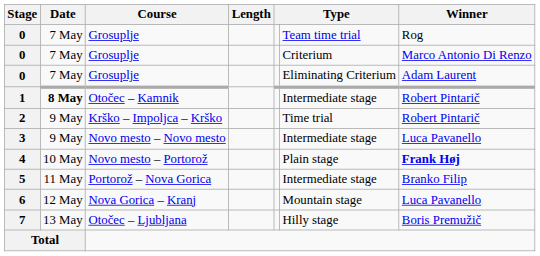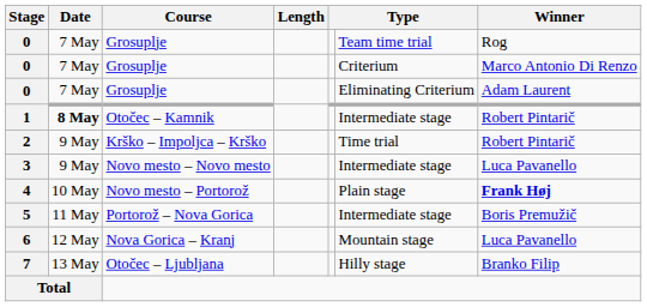 <table class="wikitable">
 <tr>
 <th>Stage</th>
 <th>Date</th>
 <th>Course</th>
 <th>Length</th>
 <th colspan="2">Type</th>
 <th>Winner</th>
 </tr>
 <tr>
 <th style="text-align:center"><span>0</span></th>
 <td align=right>7 May</td>
 <td><a href='#'>Grosuplje</a></td>
 <td style="text-align:center;"></td>
 <td></td>
 <td><a href='#'>Team time trial</a></td>
 <td> Rog</td>
 </tr>
 <tr>
 <th style="text-align:center"><span>0</span></th>
 <td align=right>7 May</td>
 <td><a href='#'>Grosuplje</a></td>
 <td style="text-align:center;"></td>
 <td></td>
 <td>Criterium</td>
 <td> <a href='#'>Marco Antonio Di Renzo</a></td>
 </tr>
 <tr>
 <th style="text-align:center"><span>0</span></th>
 <td align=right>7 May</td>
 <td><a href='#'>Grosuplje</a></td>
 <td style="text-align:center;"></td>
 <td></td>
 <td>Eliminating Criterium</td>
 <td> <a href='#'>Adam Laurent</a></td>
 </tr>
 <tr>
 <th style="text-align:center" style="border-top-width:4px">1</th>
 <td align=right style="border-top-width:4px"><strong>8 May</strong></td>
 <td style="border-top-width:4px"><a href='#'>Otočec</a> – <a href='#'>Kamnik</a></td>
 <td style="text-align:center;" style="border-top-width:4px"></td>
 <td style="border-top-width:4px"></td>
 <td style="border-top-width:4px">Intermediate stage</td>
 <td style="border-top-width:4px"> <a href='#'>Robert Pintarič</a></td>
 </tr>
 <tr>
 <th style="text-align:center">2</th>
 <td align=right>9 May</td>
 <td><a href='#'>Krško</a> – <a href='#'>Impoljca</a> – <a href='#'>Krško</a></td>
 <td style="text-align:center;"></td>
 <td></td>
 <td>Time trial</td>
 <td> <a href='#'>Robert Pintarič</a></td>
 </tr>
 <tr>
 <th style="text-align:center">3</th>
 <td align=right>9 May</td>
 <td><a href='#'>Novo mesto</a> – <a href='#'>Novo mesto</a></td>
 <td style="text-align:center;"></td>
 <td></td>
 <td>Intermediate stage</td>
 <td> <a href='#'>Luca Pavanello</a></td>
 </tr>
 <tr>
 <th style="text-align:center">4</th>
 <td align=right>10 May</td>
 <td><a href='#'>Novo mesto</a> – <a href='#'>Portorož</a></td>
 <td style="text-align:center;"></td>
 <td></td>
 <td>Plain stage</td>
 <td><strong> <a href='#'>Frank Høj</a></strong></td>
 </tr>
 <tr>
 <th style="text-align:center">5</th>
 <td align=right>11 May</td>
 <td><a href='#'>Portorož</a> – <a href='#'>Nova Gorica</a></td>
 <td style="text-align:center;"></td>
 <td></td>
 <td>Intermediate stage</td>
-<td> <a href='#'>Branko Filip</a></td>
+<td> <a href='#'>Boris Premužič</a></td>
 </tr>
 <tr>
 <th style="text-align:center">6</th>
 <td align=right>12 May</td>
 <td><a href='#'>Nova Gorica</a> – <a href='#'>Kranj</a></td>
 <td style="text-align:center;"></td>
 <td></td>
 <td>Mountain stage</td>
 <td> <a href='#'>Luca Pavanello</a></td>
 </tr>
 <tr>
 <th style="text-align:center">7</th>
 <td align=right>13 May</td>
 <td><a href='#'>Otočec</a> – <a href='#'>Ljubljana</a></td>
 <td style="text-align:center;"></td>
 <td></td>
 <td>Hilly stage</td>
-<td> <a href='#'>Boris Premužič</a></td>
+<td> <a href='#'>Branko Filip</a></td>
 </tr>
 <tr>
 <th colspan="2">Total</th>
 <td colspan="6" style="text-align:center;"></td>
 </tr>
 </table>
